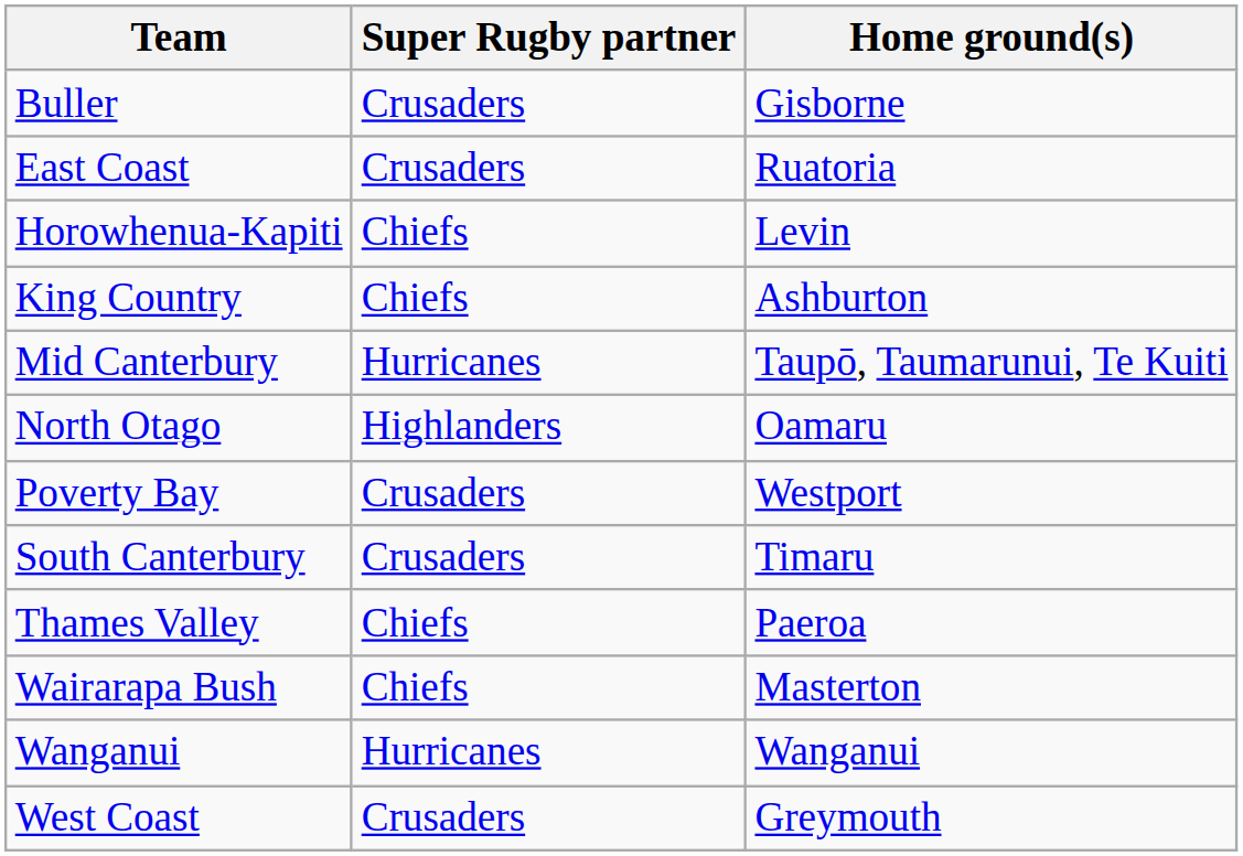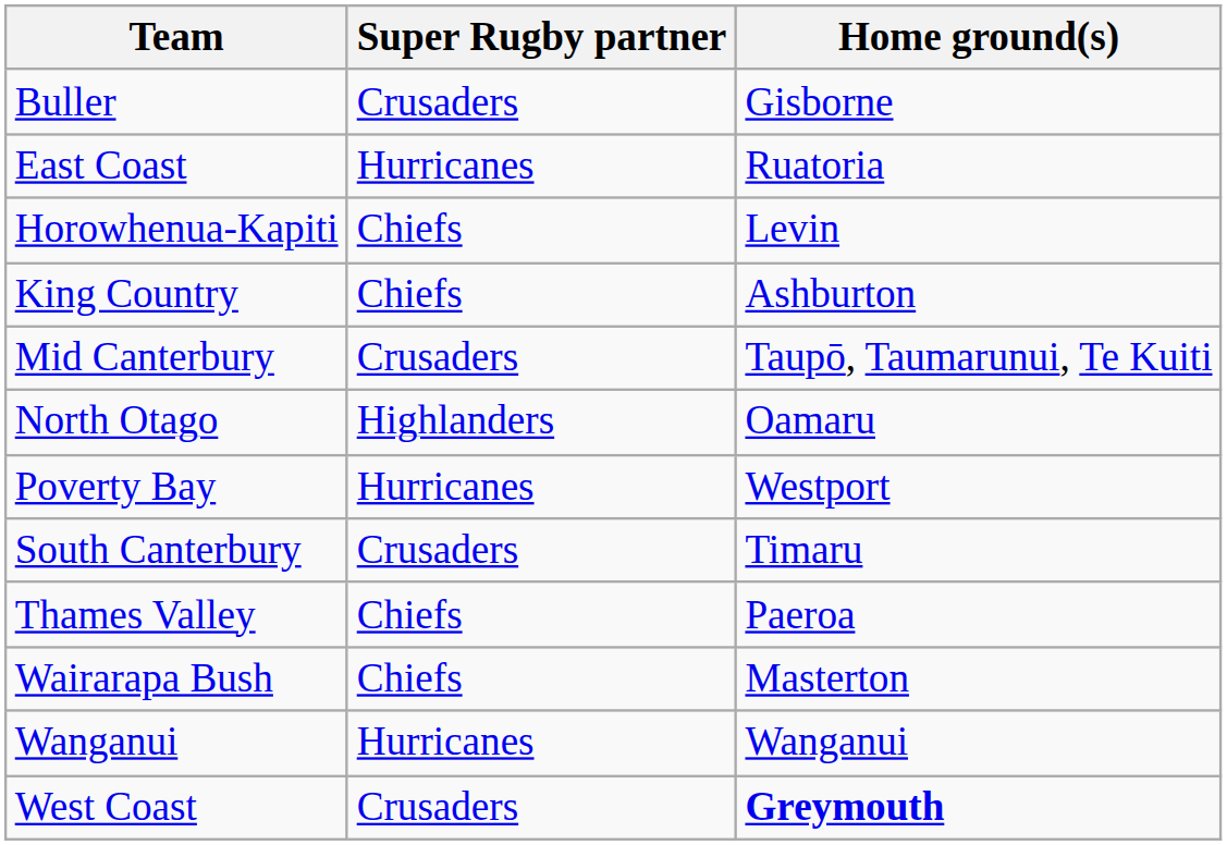 <table class="wikitable sortable">
 <tr>
 <th>Team</th>
 <th>Super Rugby partner</th>
 <th>Home ground(s)</th>
 </tr>
 <tr>
 <td><a href='#'>Buller</a></td>
 <td><a href='#'>Crusaders</a></td>
 <td><a href='#'>Gisborne</a></td>
 </tr>
 <tr>
 <td><a href='#'>East Coast</a></td>
-<td><a href='#'>Crusaders</a></td>
+<td><a href='#'>Hurricanes</a></td>
 <td><a href='#'>Ruatoria</a></td>
 </tr>
 <tr>
 <td><a href='#'>Horowhenua-Kapiti</a></td>
 <td><a href='#'>Chiefs</a></td>
 <td><a href='#'>Levin</a></td>
 </tr>
 <tr>
 <td><a href='#'>King Country</a></td>
 <td><a href='#'>Chiefs</a></td>
 <td><a href='#'>Ashburton</a></td>
 </tr>
 <tr>
 <td><a href='#'>Mid Canterbury</a></td>
-<td><a href='#'>Hurricanes</a></td>
+<td><a href='#'>Crusaders</a></td>
 <td><a href='#'>Taupō</a>, <a href='#'>Taumarunui</a>, <a href='#'>Te Kuiti</a></td>
 </tr>
 <tr>
 <td><a href='#'>North Otago</a></td>
 <td><a href='#'>Highlanders</a></td>
 <td><a href='#'>Oamaru</a></td>
 </tr>
 <tr>
 <td><a href='#'>Poverty Bay</a></td>
-<td><a href='#'>Crusaders</a></td>
+<td><a href='#'>Hurricanes</a></td>
 <td><a href='#'>Westport</a></td>
 </tr>
 <tr>
 <td><a href='#'>South Canterbury</a></td>
 <td><a href='#'>Crusaders</a></td>
 <td><a href='#'>Timaru</a></td>
 </tr>
 <tr>
 <td><a href='#'>Thames Valley</a></td>
 <td><a href='#'>Chiefs</a></td>
 <td><a href='#'>Paeroa</a></td>
 </tr>
 <tr>
 <td><a href='#'>Wairarapa Bush</a></td>
 <td><a href='#'>Chiefs</a></td>
 <td><a href='#'>Masterton</a></td>
 </tr>
 <tr>
 <td><a href='#'>Wanganui</a></td>
 <td><a href='#'>Hurricanes</a></td>
 <td><a href='#'>Wanganui</a></td>
 </tr>
 <tr>
 <td><a href='#'>West Coast</a></td>
 <td><a href='#'>Crusaders</a></td>
-<td><a href='#'>Greymouth</a></td>
+<td><strong><a href='#'>Greymouth</a></strong></td>
 </tr>
 </table>
